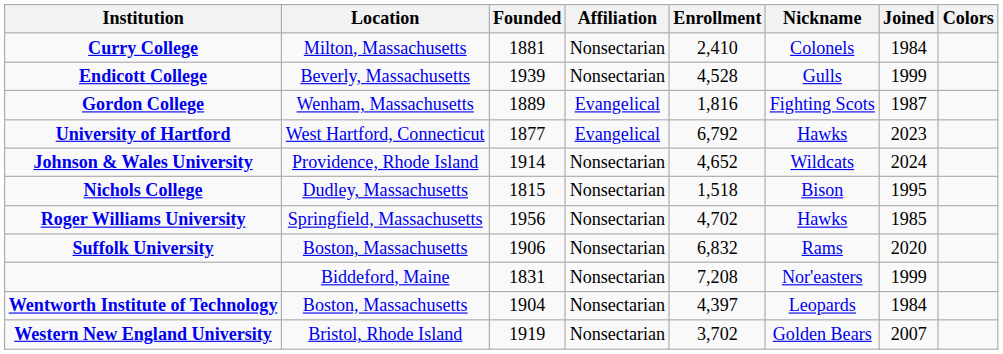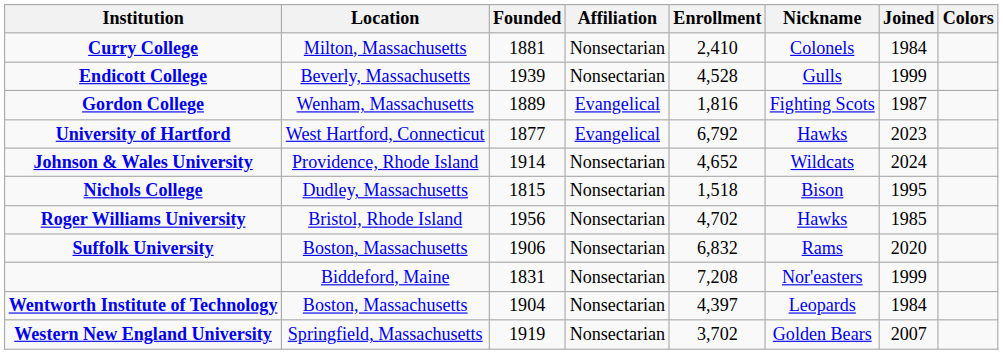 <table class="wikitable sortable" style="text-align:center">
 <tr>
 <th>Institution</th>
 <th>Location</th>
 <th>Founded</th>
 <th>Affiliation</th>
 <th>Enrollment</th>
 <th>Nickname</th>
 <th>Joined</th>
 <th>Colors</th>
 </tr>
 <tr>
 <td><strong><a href='#'>Curry College</a></strong></td>
 <td><a href='#'>Milton, Massachusetts</a></td>
 <td>1881</td>
 <td>Nonsectarian</td>
 <td>2,410</td>
 <td><a href='#'>Colonels</a></td>
 <td>1984</td>
 <td style="text-align:right;"></td>
 </tr>
 <tr>
 <td><strong><a href='#'>Endicott College</a></strong></td>
 <td><a href='#'>Beverly, Massachusetts</a></td>
 <td>1939</td>
 <td>Nonsectarian</td>
 <td>4,528</td>
 <td><a href='#'>Gulls</a></td>
 <td>1999</td>
 <td style="text-align:right;"></td>
 </tr>
 <tr>
 <td><strong><a href='#'>Gordon College</a></strong></td>
 <td><a href='#'>Wenham, Massachusetts</a></td>
 <td>1889</td>
 <td><a href='#'>Evangelical</a></td>
 <td>1,816</td>
 <td><a href='#'>Fighting Scots</a></td>
 <td>1987</td>
 <td style="text-align:right;"></td>
 </tr>
 <tr>
 <td><strong><a href='#'>University of Hartford</a></strong></td>
 <td><a href='#'>West Hartford, Connecticut</a></td>
 <td>1877</td>
 <td><a href='#'>Evangelical</a></td>
 <td>6,792</td>
 <td><a href='#'>Hawks</a></td>
 <td>2023</td>
 <td style="text-align:right;"></td>
 </tr>
 <tr>
 <td><strong><a href='#'>Johnson & Wales University</a></strong></td>
 <td><a href='#'>Providence, Rhode Island</a></td>
 <td>1914</td>
 <td>Nonsectarian</td>
 <td>4,652</td>
 <td><a href='#'>Wildcats</a></td>
 <td>2024</td>
 <td style="text-align:right;"></td>
 </tr>
 <tr>
 <td><strong><a href='#'>Nichols College</a></strong></td>
 <td><a href='#'>Dudley, Massachusetts</a></td>
 <td>1815</td>
 <td>Nonsectarian</td>
 <td>1,518</td>
 <td><a href='#'>Bison</a></td>
 <td>1995</td>
 <td style="text-align:right;"></td>
 </tr>
 <tr>
 <td><strong><a href='#'>Roger Williams University</a></strong></td>
-<td><a href='#'>Springfield, Massachusetts</a></td>
+<td><a href='#'>Bristol, Rhode Island</a></td>
 <td>1956</td>
 <td>Nonsectarian</td>
 <td>4,702</td>
 <td><a href='#'>Hawks</a></td>
 <td>1985</td>
 <td style="text-align:right;"></td>
 </tr>
 <tr>
 <td><strong><a href='#'>Suffolk University</a></strong></td>
 <td><a href='#'>Boston, Massachusetts</a></td>
 <td>1906</td>
 <td>Nonsectarian</td>
 <td>6,832</td>
 <td><a href='#'>Rams</a></td>
 <td>2020</td>
 <td style="text-align:right;"></td>
 </tr>
 <tr>
 <td></td>
 <td><a href='#'>Biddeford, Maine</a></td>
 <td>1831</td>
 <td>Nonsectarian</td>
 <td>7,208</td>
 <td><a href='#'>Nor'easters</a></td>
 <td>1999</td>
 <td style="text-align:right;"></td>
 </tr>
 <tr>
 <td><strong><a href='#'>Wentworth Institute of Technology</a></strong></td>
 <td><a href='#'>Boston, Massachusetts</a></td>
 <td>1904</td>
 <td>Nonsectarian</td>
 <td>4,397</td>
 <td><a href='#'>Leopards</a></td>
 <td>1984</td>
 <td style="text-align:right;"></td>
 </tr>
 <tr>
 <td><strong><a href='#'>Western New England University</a></strong></td>
-<td><a href='#'>Bristol, Rhode Island</a></td>
+<td><a href='#'>Springfield, Massachusetts</a></td>
 <td>1919</td>
 <td>Nonsectarian</td>
 <td>3,702</td>
 <td><a href='#'>Golden Bears</a></td>
 <td>2007</td>
 <td style="text-align:right;"></td>
 </tr>
 </table>
